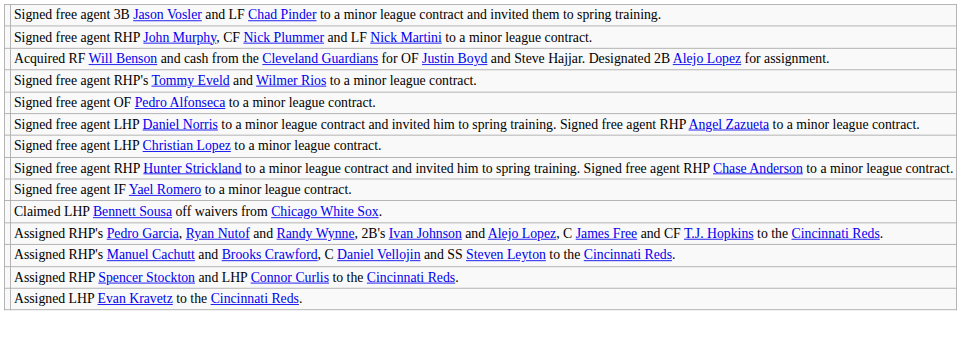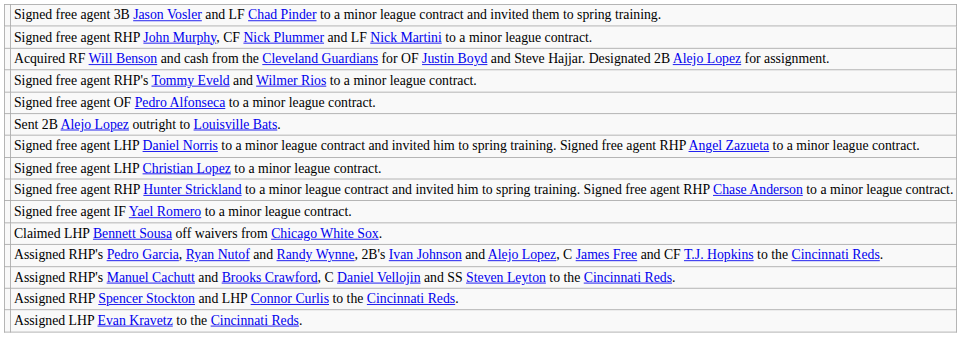 <table class="wikitable">
 <tr>
 <td></td>
 <td>Signed free agent 3B <a href='#'>Jason Vosler</a> and LF <a href='#'>Chad Pinder</a> to a minor league contract and invited them to spring training.</td>
 </tr>
 <tr>
 <td></td>
 <td>Signed free agent RHP <a href='#'>John Murphy</a>, CF <a href='#'>Nick Plummer</a> and LF <a href='#'>Nick Martini</a> to a minor league contract.</td>
 </tr>
 <tr>
 <td></td>
 <td>Acquired RF <a href='#'>Will Benson</a> and cash from the <a href='#'>Cleveland Guardians</a> for OF <a href='#'>Justin Boyd</a> and Steve Hajjar. Designated 2B <a href='#'>Alejo Lopez</a> for assignment.</td>
 </tr>
 <tr>
 <td></td>
 <td>Signed free agent RHP's <a href='#'>Tommy Eveld</a> and <a href='#'>Wilmer Rios</a> to a minor league contract.</td>
 </tr>
 <tr>
 <td></td>
 <td>Signed free agent OF <a href='#'>Pedro Alfonseca</a> to a minor league contract.</td>
+</tr>
+<tr>
+<td></td>
+<td>Sent 2B <a href='#'>Alejo Lopez</a> outright to <a href='#'>Louisville Bats</a>.</td>
 </tr>
 <tr>
 <td></td>
 <td>Signed free agent LHP <a href='#'>Daniel Norris</a> to a minor league contract and invited him to spring training. Signed free agent RHP <a href='#'>Angel Zazueta</a> to a minor league contract.</td>
 </tr>
 <tr>
 <td></td>
 <td>Signed free agent LHP <a href='#'>Christian Lopez</a> to a minor league contract.</td>
 </tr>
 <tr>
 <td></td>
 <td>Signed free agent RHP <a href='#'>Hunter Strickland</a> to a minor league contract and invited him to spring training. Signed free agent RHP <a href='#'>Chase Anderson</a> to a minor league contract.</td>
 </tr>
 <tr>
 <td></td>
 <td>Signed free agent IF <a href='#'>Yael Romero</a> to a minor league contract.</td>
 </tr>
 <tr>
 <td></td>
 <td>Claimed LHP <a href='#'>Bennett Sousa</a> off waivers from <a href='#'>Chicago White Sox</a>.</td>
 </tr>
 <tr>
 <td></td>
 <td>Assigned RHP's <a href='#'>Pedro Garcia</a>, <a href='#'>Ryan Nutof</a> and <a href='#'>Randy Wynne</a>, 2B's <a href='#'>Ivan Johnson</a> and <a href='#'>Alejo Lopez</a>, C <a href='#'>James Free</a> and CF <a href='#'>T.J. Hopkins</a> to the <a href='#'>Cincinnati Reds</a>.</td>
 </tr>
 <tr>
 <td></td>
 <td>Assigned RHP's <a href='#'>Manuel Cachutt</a> and <a href='#'>Brooks Crawford</a>, C <a href='#'>Daniel Vellojin</a> and SS <a href='#'>Steven Leyton</a> to the <a href='#'>Cincinnati Reds</a>.</td>
 </tr>
 <tr>
 <td></td>
 <td>Assigned RHP <a href='#'>Spencer Stockton</a> and LHP <a href='#'>Connor Curlis</a> to the <a href='#'>Cincinnati Reds</a>.</td>
 </tr>
 <tr>
 <td></td>
 <td>Assigned LHP <a href='#'>Evan Kravetz</a> to the <a href='#'>Cincinnati Reds</a>.</td>
 </tr>
 </table>
